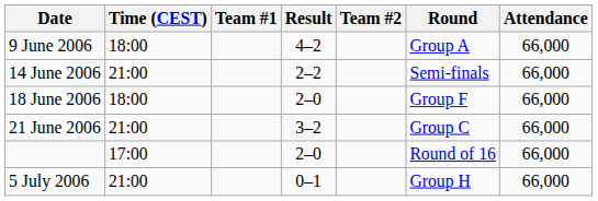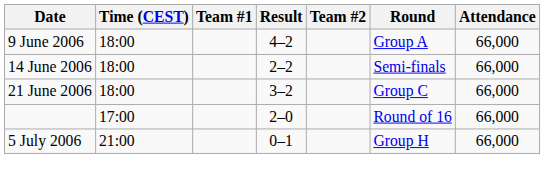 <table class="wikitable">
 <tr>
 <th>Date</th>
 <th>Time (<a href='#'>CEST</a>)</th>
 <th>Team #1</th>
 <th>Result</th>
 <th>Team #2</th>
 <th>Round</th>
 <th>Attendance</th>
 </tr>
 <tr>
 <td>9 June 2006</td>
 <td>18:00</td>
 <td align=right></td>
 <td style="text-align:center;">4–2</td>
 <td></td>
 <td><a href='#'>Group A</a> </td>
 <td style="text-align:center;">66,000</td>
 </tr>
 <tr>
 <td>14 June 2006</td>
-<td>21:00</td>
+<td>18:00</td>
 <td align=right></td>
 <td style="text-align:center;">2–2</td>
 <td></td>
 <td><a href='#'>Semi-finals</a></td>
 <td style="text-align:center;">66,000</td>
 </tr>
 <tr>
-<td>18 June 2006</td>
+<td>21 June 2006</td>
 <td>18:00</td>
-<td align=right></td>
-<td style="text-align:center;">2–0</td>
-<td></td>
-<td><a href='#'>Group F</a></td>
-<td style="text-align:center;">66,000</td>
-</tr>
-<tr>
-<td>21 June 2006</td>
-<td>21:00</td>
 <td align=right></td>
 <td style="text-align:center;">3–2</td>
 <td></td>
 <td><a href='#'>Group C</a></td>
 <td style="text-align:center;">66,000</td>
 </tr>
 <tr>
 <td></td>
 <td>17:00</td>
 <td align=right></td>
 <td style="text-align:center;">2–0</td>
 <td></td>
 <td><a href='#'>Round of 16</a></td>
 <td style="text-align:center;">66,000</td>
 </tr>
 <tr>
 <td>5 July 2006</td>
 <td>21:00</td>
 <td align=right></td>
 <td style="text-align:center;">0–1</td>
 <td></td>
 <td><a href='#'>Group H</a></td>
 <td style="text-align:center;">66,000</td>
 </tr>
 </table>
